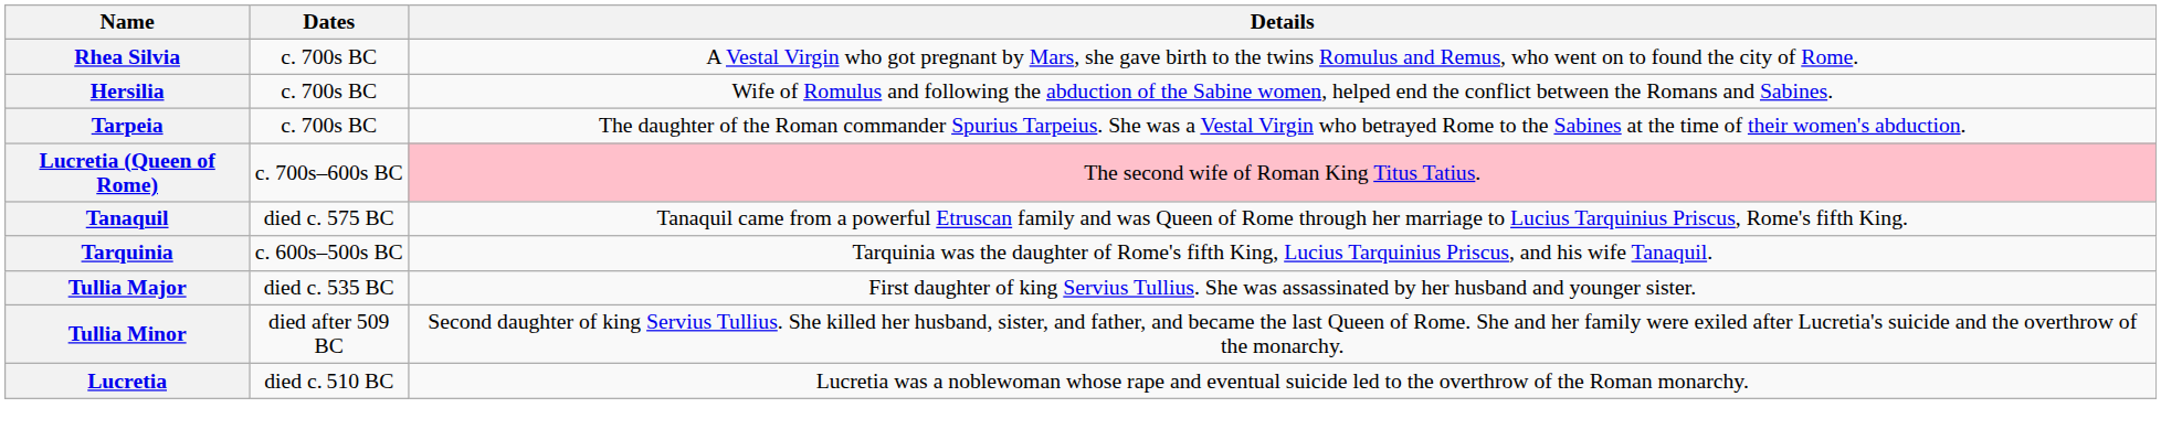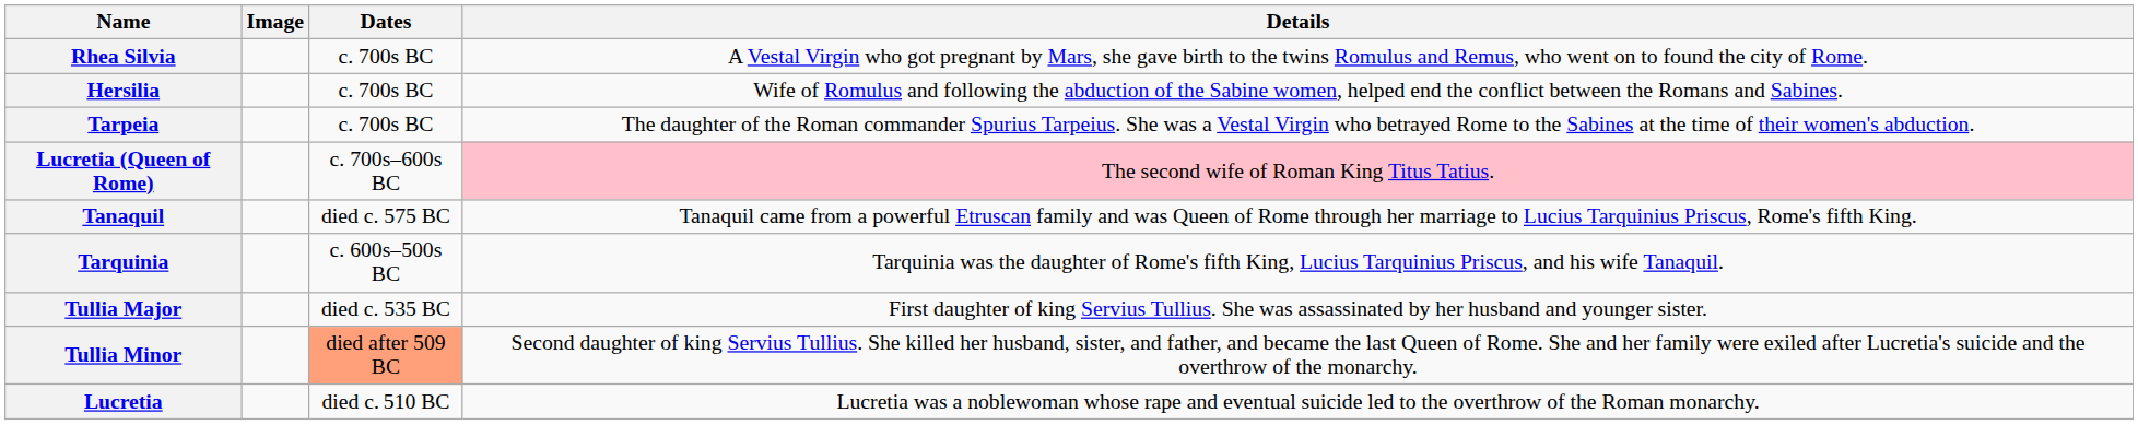 <table class="wikitable" style="text-align:center; width:100%; border:1px #AAAAFF solid">
 <tr>
 <th scope="col">Name</th>
+<th scope="col">Image</th>
 <th scope="col">Dates</th>
 <th scope="col">Details</th>
 </tr>
 <tr>
 <th scope="row"><a href='#'>Rhea Silvia</a></th>
+<td></td>
 <td>c. 700s BC</td>
 <td>A <a href='#'>Vestal Virgin</a> who got pregnant by <a href='#'>Mars</a>, she gave birth to the twins <a href='#'>Romulus and Remus</a>, who went on to found the city of <a href='#'>Rome</a>.</td>
 </tr>
 <tr>
 <th scope="row"><a href='#'>Hersilia</a></th>
+<td></td>
 <td>c. 700s BC</td>
 <td>Wife of <a href='#'>Romulus</a> and following the <a href='#'>abduction of the Sabine women</a>, helped end the conflict between the Romans and <a href='#'>Sabines</a>.</td>
 </tr>
 <tr>
 <th scope="row"><a href='#'>Tarpeia</a></th>
+<td></td>
 <td>c. 700s BC</td>
 <td>The daughter of the Roman commander <a href='#'>Spurius Tarpeius</a>. She was a <a href='#'>Vestal Virgin</a> who betrayed Rome to the <a href='#'>Sabines</a> at the time of <a href='#'>their women's abduction</a>.</td>
 </tr>
 <tr>
 <th scope="row"><a href='#'>Lucretia (Queen of Rome)</a></th>
+<td></td>
 <td>c. 700s–600s BC</td>
 <td style="background: pink;">The second wife of Roman King <a href='#'>Titus Tatius</a>.</td>
 </tr>
 <tr>
 <th scope="row"><a href='#'>Tanaquil</a></th>
+<td></td>
 <td>died c. 575 BC</td>
 <td>Tanaquil came from a powerful <a href='#'>Etruscan</a> family and was Queen of Rome through her marriage to <a href='#'>Lucius Tarquinius Priscus</a>, Rome's fifth King.</td>
 </tr>
 <tr>
 <th scope="row"><a href='#'>Tarquinia</a></th>
+<td></td>
 <td>c. 600s–500s BC</td>
 <td>Tarquinia was the daughter of Rome's fifth King, <a href='#'>Lucius Tarquinius Priscus</a>, and his wife <a href='#'>Tanaquil</a>.</td>
 </tr>
 <tr>
 <th scope="row"><a href='#'>Tullia Major</a></th>
+<td></td>
 <td>died c. 535 BC</td>
 <td>First daughter of king <a href='#'>Servius Tullius</a>. She was assassinated by her husband and younger sister.</td>
 </tr>
 <tr>
 <th scope="row"><a href='#'>Tullia Minor</a></th>
-<td>died after 509 BC</td>
+<td></td>
+<td style="background: lightsalmon;">died after 509 BC</td>
 <td>Second daughter of king <a href='#'>Servius Tullius</a>. She killed her husband, sister, and father, and became the last Queen of Rome. She and her family were exiled after Lucretia's suicide and the overthrow of the monarchy.</td>
 </tr>
 <tr>
 <th scope="row"><a href='#'>Lucretia</a></th>
+<td></td>
 <td>died c. 510 BC</td>
 <td>Lucretia was a noblewoman whose rape and eventual suicide led to the overthrow of the Roman monarchy.</td>
 </tr>
 </table>
